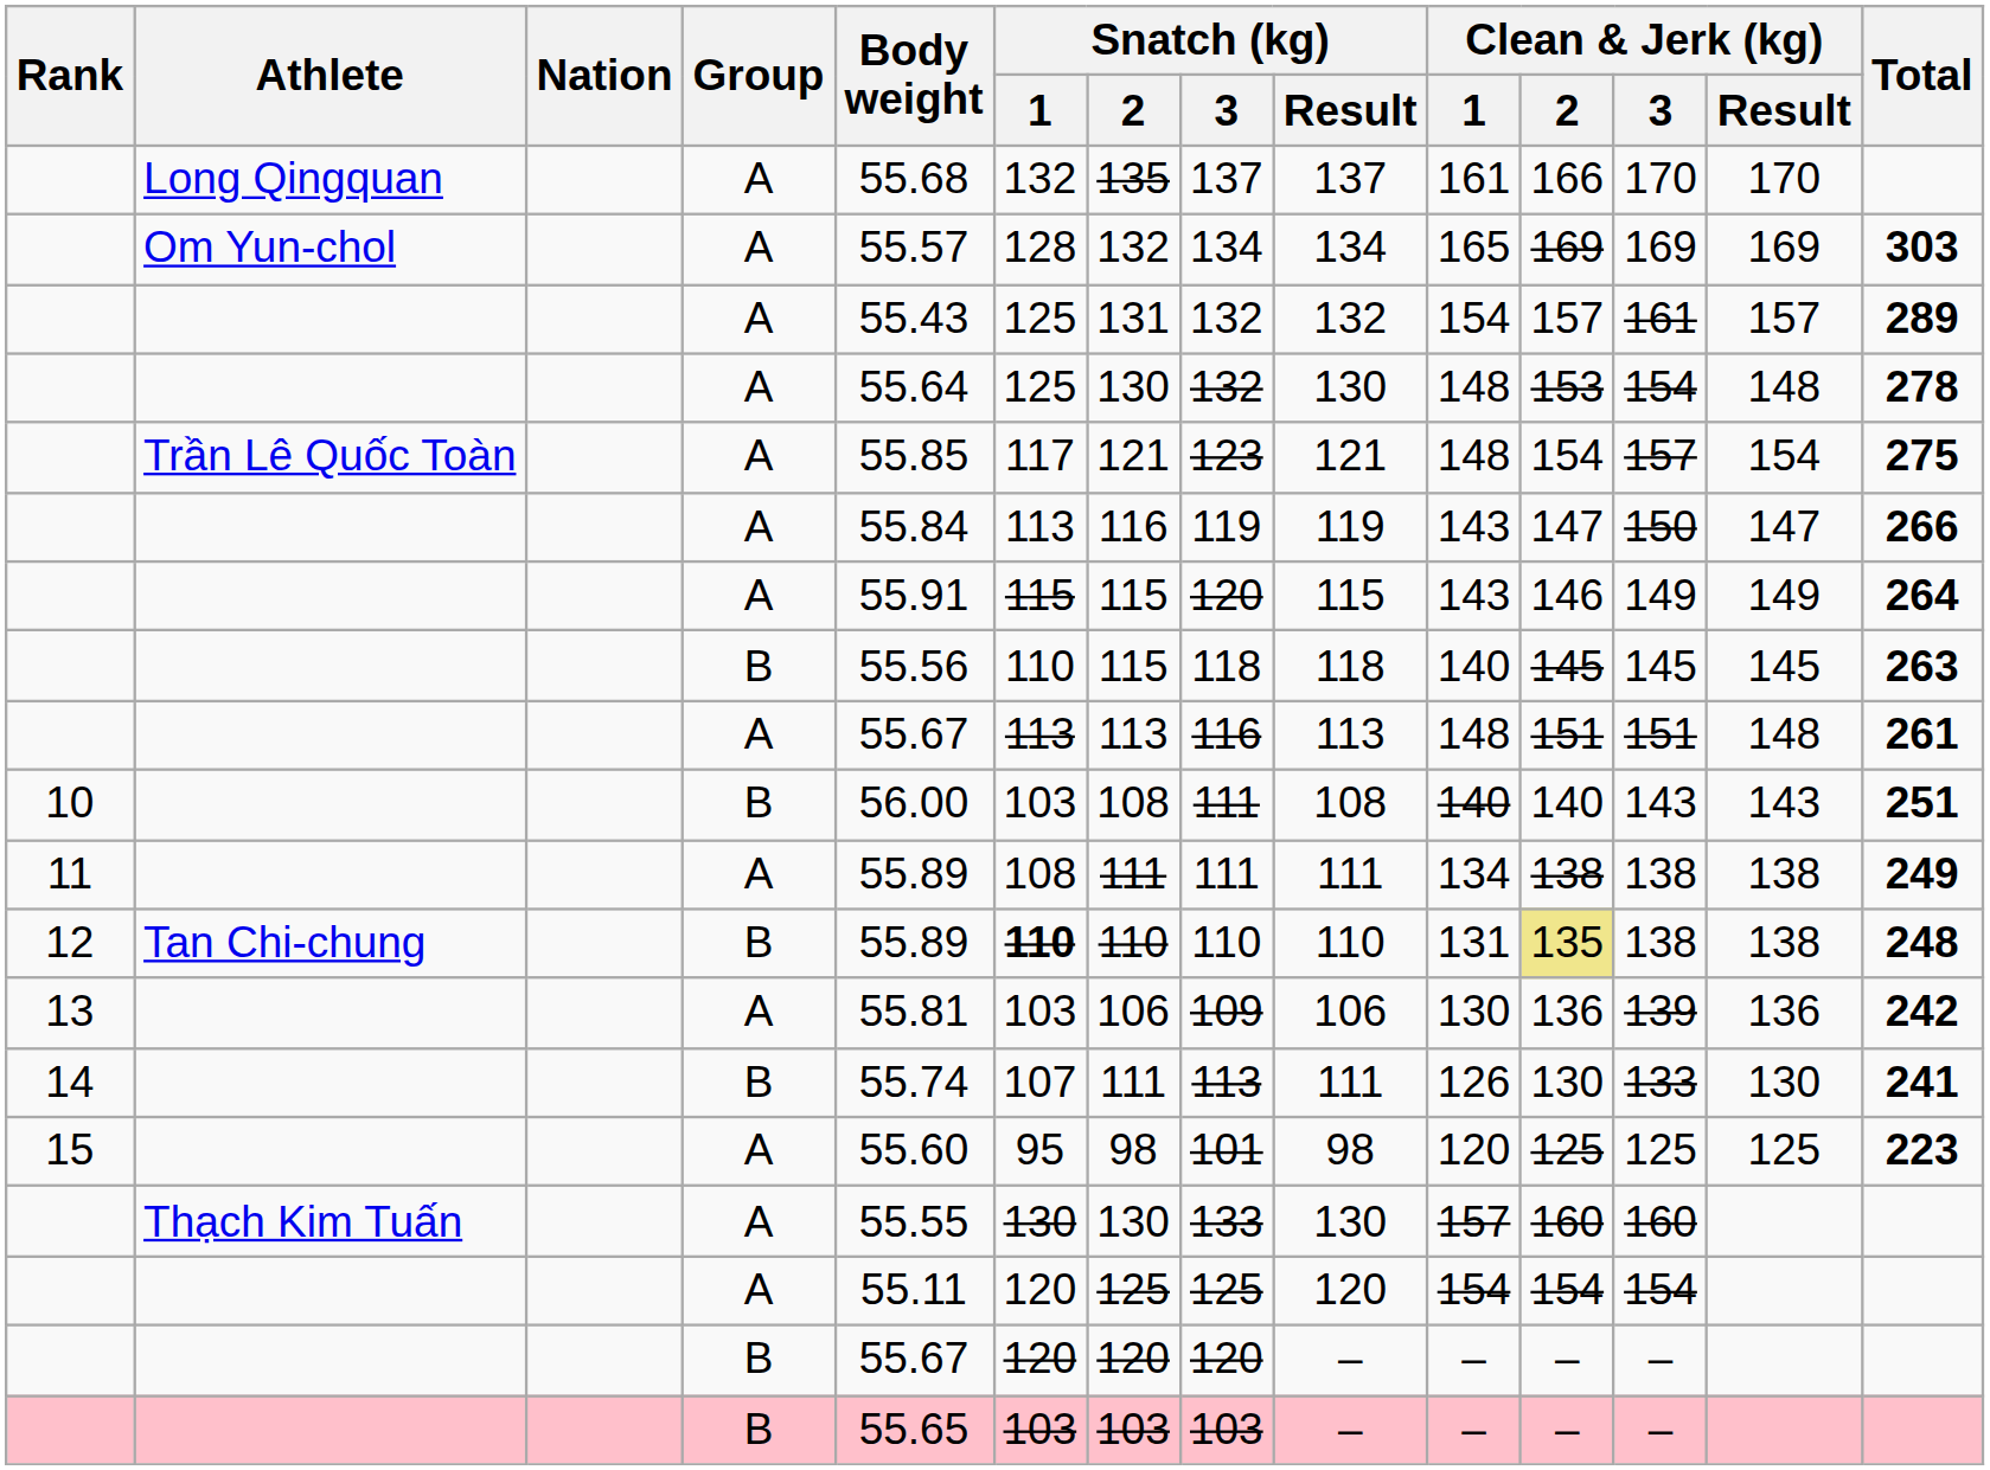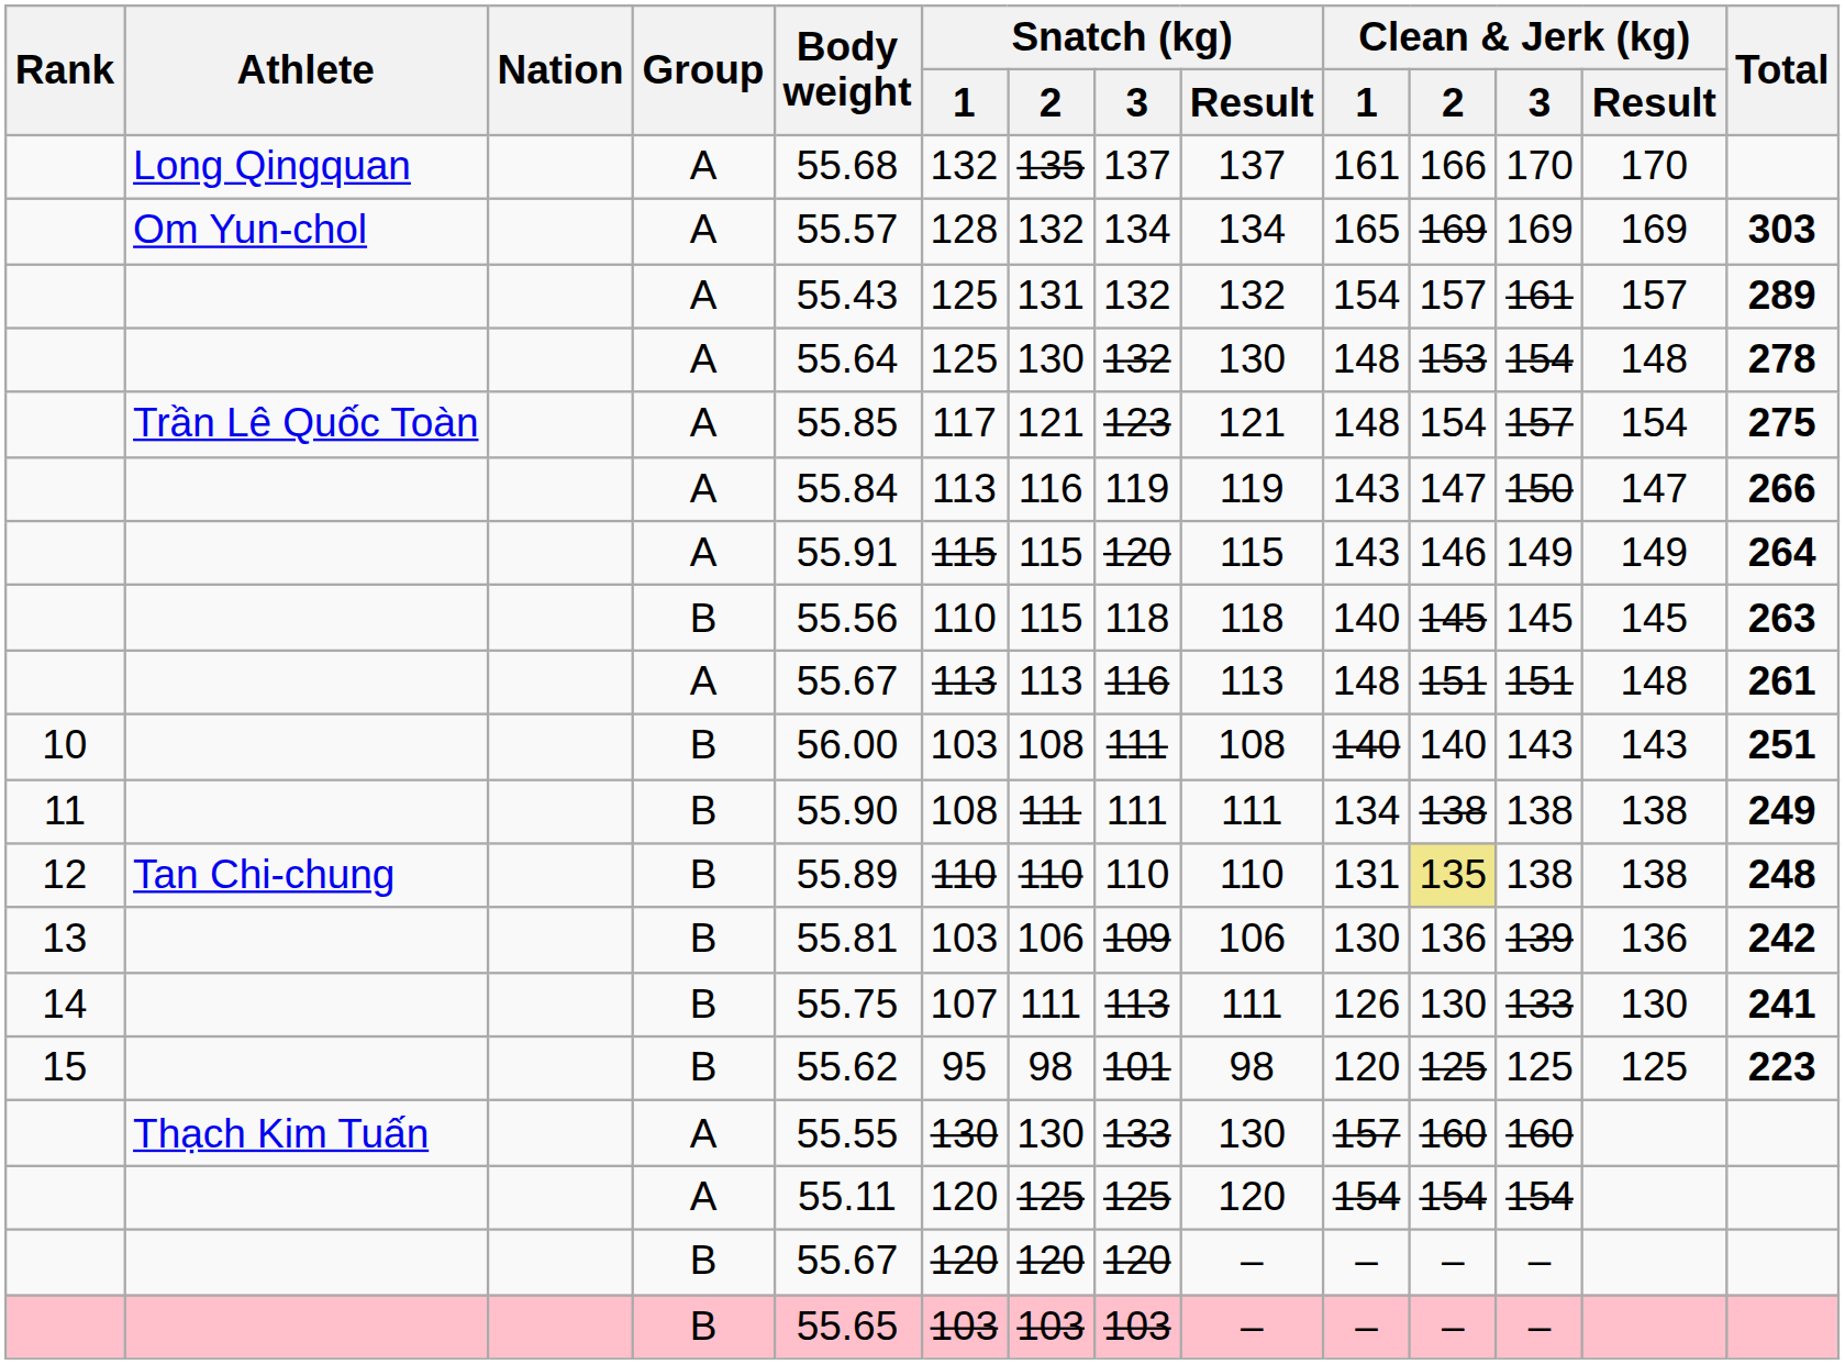 <table class="wikitable sortable" style="text-align:center;">
 <tr>
 <th rowspan=2>Rank</th>
 <th rowspan=2>Athlete</th>
 <th rowspan=2>Nation</th>
 <th rowspan=2>Group</th>
 <th rowspan=2>Body<br>weight</th>
 <th colspan=4>Snatch (kg)</th>
 <th colspan=4>Clean & Jerk (kg)</th>
 <th rowspan=2>Total</th>
 </tr>
 <tr>
 <th>1</th>
 <th>2</th>
 <th>3</th>
 <th>Result</th>
 <th>1</th>
 <th>2</th>
 <th>3</th>
 <th>Result</th>
 </tr>
 <tr>
 <td></td>
 <td align=left><a href='#'>Long Qingquan</a></td>
 <td align=left></td>
 <td>A</td>
 <td>55.68</td>
 <td>132</td>
 <td><s>135</s></td>
 <td>137</td>
 <td>137</td>
 <td>161</td>
 <td>166</td>
 <td>170</td>
 <td>170 </td>
 <td></td>
 </tr>
 <tr>
 <td></td>
 <td align=left><a href='#'>Om Yun-chol</a></td>
 <td align=left></td>
 <td>A</td>
 <td>55.57</td>
 <td>128</td>
 <td>132</td>
 <td>134</td>
 <td>134</td>
 <td>165</td>
 <td><s>169</s></td>
 <td>169</td>
 <td>169</td>
 <td><strong>303</strong></td>
 </tr>
 <tr>
 <td></td>
 <td align=left></td>
 <td align=left></td>
 <td>A</td>
 <td>55.43</td>
 <td>125</td>
 <td>131</td>
 <td>132</td>
 <td>132</td>
 <td>154</td>
 <td>157</td>
 <td><s>161</s></td>
 <td>157</td>
 <td><strong>289</strong></td>
 </tr>
 <tr>
 <td></td>
 <td align=left></td>
 <td align=left></td>
 <td>A</td>
 <td>55.64</td>
 <td>125</td>
 <td>130</td>
 <td><s>132</s></td>
 <td>130</td>
 <td>148</td>
 <td><s>153</s></td>
 <td><s>154</s></td>
 <td>148</td>
 <td><strong>278</strong></td>
 </tr>
 <tr>
 <td></td>
 <td align=left><a href='#'>Trần Lê Quốc Toàn</a></td>
 <td align=left></td>
 <td>A</td>
 <td>55.85</td>
 <td>117</td>
 <td>121</td>
 <td><s>123</s></td>
 <td>121</td>
 <td>148</td>
 <td>154</td>
 <td><s>157</s></td>
 <td>154</td>
 <td><strong>275</strong></td>
 </tr>
 <tr>
 <td></td>
 <td align=left></td>
 <td align=left></td>
 <td>A</td>
 <td>55.84</td>
 <td>113</td>
 <td>116</td>
 <td>119</td>
 <td>119</td>
 <td>143</td>
 <td>147</td>
 <td><s>150</s></td>
 <td>147</td>
 <td><strong>266</strong></td>
 </tr>
 <tr>
 <td></td>
 <td align=left></td>
 <td align=left></td>
 <td>A</td>
 <td>55.91</td>
 <td><s>115</s></td>
 <td>115</td>
 <td><s>120</s></td>
 <td>115</td>
 <td>143</td>
 <td>146</td>
 <td>149</td>
 <td>149</td>
 <td><strong>264</strong></td>
 </tr>
 <tr>
 <td></td>
 <td align=left></td>
 <td align=left></td>
 <td>B</td>
 <td>55.56</td>
 <td>110</td>
 <td>115</td>
 <td>118</td>
 <td>118</td>
 <td>140</td>
 <td><s>145</s></td>
 <td>145</td>
 <td>145</td>
 <td><strong>263</strong></td>
 </tr>
 <tr>
 <td></td>
 <td align=left></td>
 <td align=left></td>
 <td>A</td>
 <td>55.67</td>
 <td><s>113</s></td>
 <td>113</td>
 <td><s>116</s></td>
 <td>113</td>
 <td>148</td>
 <td><s>151</s></td>
 <td><s>151</s></td>
 <td>148</td>
 <td><strong>261</strong></td>
 </tr>
 <tr>
 <td>10</td>
 <td align=left></td>
 <td align=left></td>
 <td>B</td>
 <td>56.00</td>
 <td>103</td>
 <td>108</td>
 <td><s>111</s></td>
 <td>108</td>
 <td><s>140</s></td>
 <td>140</td>
 <td>143</td>
 <td>143</td>
 <td><strong>251</strong></td>
 </tr>
 <tr>
 <td>11</td>
 <td align=left></td>
 <td align=left></td>
-<td>A</td>
-<td>55.89</td>
+<td>B</td>
+<td>55.90</td>
 <td>108</td>
 <td><s>111</s></td>
 <td>111</td>
 <td>111</td>
 <td>134</td>
 <td><s>138</s></td>
 <td>138</td>
 <td>138</td>
 <td><strong>249</strong></td>
 </tr>
 <tr>
 <td>12</td>
 <td align=left><a href='#'>Tan Chi-chung</a></td>
 <td align=left></td>
 <td>B</td>
 <td>55.89</td>
-<td><strong><s>110</s></strong></td>
+<td><s>110</s></td>
 <td><s>110</s></td>
 <td>110</td>
 <td>110</td>
 <td>131</td>
 <td style="background: khaki;">135</td>
 <td>138</td>
 <td>138</td>
 <td><strong>248</strong></td>
 </tr>
 <tr>
 <td>13</td>
 <td align=left></td>
 <td align=left></td>
-<td>A</td>
+<td>B</td>
 <td>55.81</td>
 <td>103</td>
 <td>106</td>
 <td><s>109</s></td>
 <td>106</td>
 <td>130</td>
 <td>136</td>
 <td><s>139</s></td>
 <td>136</td>
 <td><strong>242</strong></td>
 </tr>
 <tr>
 <td>14</td>
 <td align=left></td>
 <td align=left></td>
 <td>B</td>
-<td>55.74</td>
+<td>55.75</td>
 <td>107</td>
 <td>111</td>
 <td><s>113</s></td>
 <td>111</td>
 <td>126</td>
 <td>130</td>
 <td><s>133</s></td>
 <td>130</td>
 <td><strong>241</strong></td>
 </tr>
 <tr>
 <td>15</td>
 <td align=left></td>
 <td align=left></td>
-<td>A</td>
-<td>55.60</td>
+<td>B</td>
+<td>55.62</td>
 <td>95</td>
 <td>98</td>
 <td><s>101</s></td>
 <td>98</td>
 <td>120</td>
 <td><s>125</s></td>
 <td>125</td>
 <td>125</td>
 <td><strong>223</strong></td>
 </tr>
 <tr>
 <td></td>
 <td align=left><a href='#'>Thạch Kim Tuấn</a></td>
 <td align=left></td>
 <td>A</td>
 <td>55.55</td>
 <td><s>130</s></td>
 <td>130</td>
 <td><s>133</s></td>
 <td>130</td>
 <td><s>157</s></td>
 <td><s>160</s></td>
 <td><s>160</s></td>
 <td></td>
 <td></td>
 </tr>
 <tr>
 <td></td>
 <td align=left></td>
 <td align=left></td>
 <td>A</td>
 <td>55.11</td>
 <td>120</td>
 <td><s>125</s></td>
 <td><s>125</s></td>
 <td>120</td>
 <td><s>154</s></td>
 <td><s>154</s></td>
 <td><s>154</s></td>
 <td></td>
 <td></td>
 </tr>
 <tr>
 <td></td>
 <td align=left></td>
 <td align=left></td>
 <td>B</td>
 <td>55.67</td>
 <td><s>120</s></td>
 <td><s>120</s></td>
 <td><s>120</s></td>
 <td>–</td>
 <td>–</td>
 <td>–</td>
 <td>–</td>
 <td></td>
 <td></td>
 </tr>
 <tr bgcolor=pink>
 <td></td>
 <td align=left></td>
 <td align=left></td>
 <td>B</td>
 <td>55.65</td>
 <td><s>103</s></td>
 <td><s>103</s></td>
 <td><s>103</s></td>
 <td>–</td>
 <td>–</td>
 <td>–</td>
 <td>–</td>
 <td></td>
 <td></td>
 </tr>
 </table>
